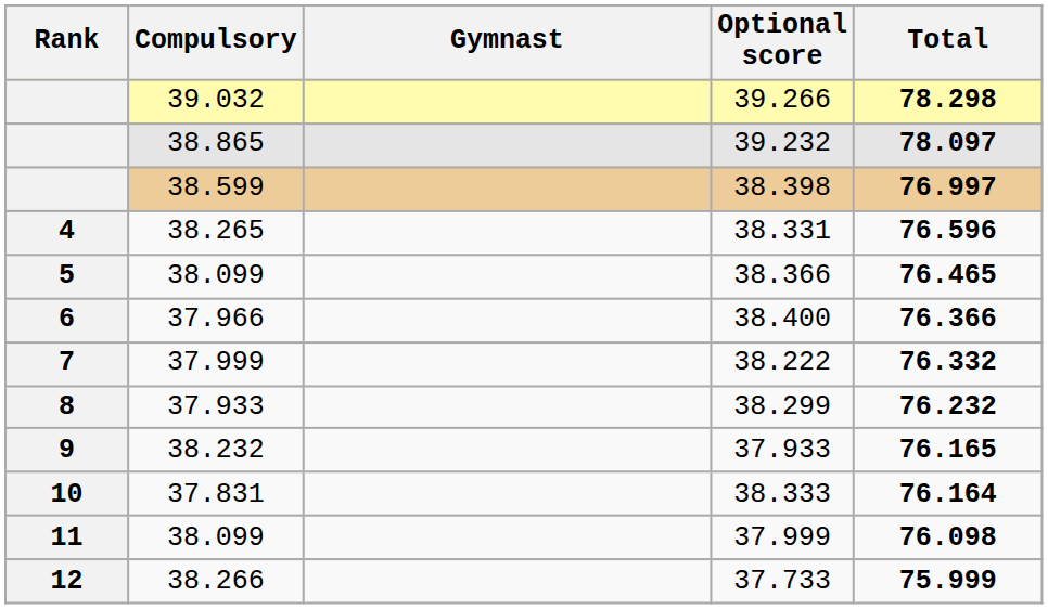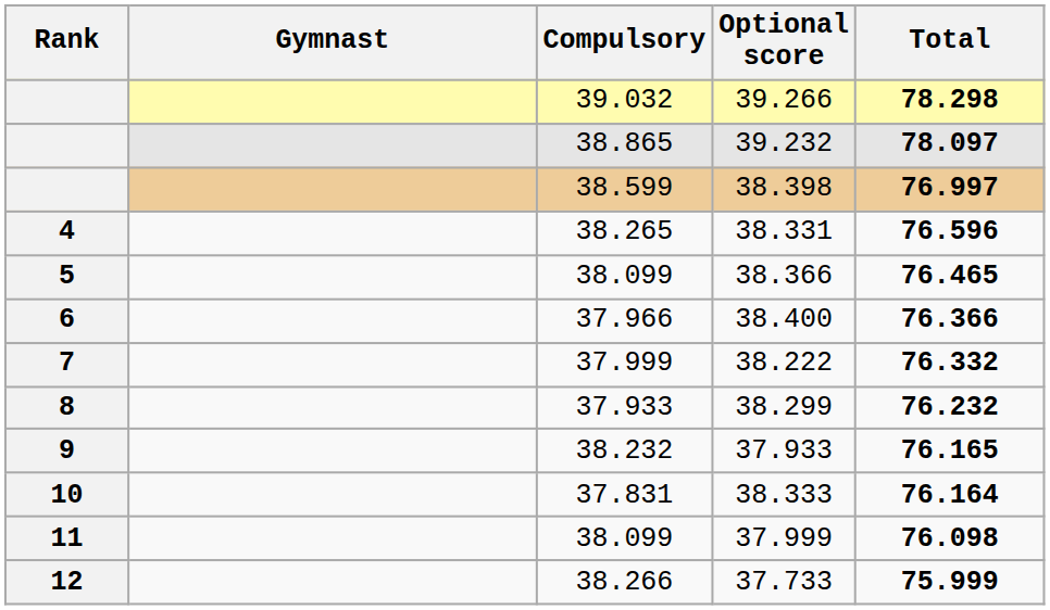 <table class="wikitable sortable" style="text-align:center; font-size:95%">
 <tr>
 <th scope="col" style="width:50px;">Rank</th>
+<th scope="col" style="width:180px;">Gymnast</th>
 <th scope="col" style="width:50px;">Compulsory</th>
-<th scope="col" style="width:180px;">Gymnast</th>
 <th scope="col" style="width:50px;">Optional score</th>
 <th scope="col" style="width:80px;">Total</th>
 </tr>
 <tr style="background:#fffcaf;">
 <th scope=row style="text-align:center"></th>
+<td style="text-align:left;"></td>
 <td>39.032</td>
-<td style="text-align:left;"></td>
 <td>39.266</td>
 <td><strong>78.298</strong></td>
 </tr>
 <tr style="background:#e5e5e5;">
 <th scope=row style="text-align:center"></th>
+<td style="text-align:left;"></td>
 <td>38.865</td>
-<td style="text-align:left;"></td>
 <td>39.232</td>
 <td><strong>78.097</strong></td>
 </tr>
 <tr style="background:#ec9;">
 <th scope=row style="text-align:center"></th>
+<td style="text-align:left;"></td>
 <td>38.599</td>
-<td style="text-align:left;"></td>
 <td>38.398</td>
 <td><strong>76.997</strong></td>
 </tr>
 <tr>
 <th scope=row style="text-align:center">4</th>
+<td style="text-align:left;"></td>
 <td>38.265</td>
-<td style="text-align:left;"></td>
 <td>38.331</td>
 <td><strong>76.596</strong></td>
 </tr>
 <tr>
 <th scope=row style="text-align:center">5</th>
+<td style="text-align:left;"></td>
 <td>38.099</td>
-<td style="text-align:left;"></td>
 <td>38.366</td>
 <td><strong>76.465</strong></td>
 </tr>
 <tr>
 <th scope=row style="text-align:center">6</th>
+<td style="text-align:left;"></td>
 <td>37.966</td>
-<td style="text-align:left;"></td>
 <td>38.400</td>
 <td><strong>76.366</strong></td>
 </tr>
 <tr>
 <th scope=row style="text-align:center">7</th>
+<td style="text-align:left;"></td>
 <td>37.999</td>
-<td style="text-align:left;"></td>
 <td>38.222</td>
 <td><strong>76.332</strong></td>
 </tr>
 <tr>
 <th scope=row style="text-align:center">8</th>
+<td style="text-align:left;"></td>
 <td>37.933</td>
-<td style="text-align:left;"></td>
 <td>38.299</td>
 <td><strong>76.232</strong></td>
 </tr>
 <tr>
 <th scope=row style="text-align:center">9</th>
+<td style="text-align:left;"></td>
 <td>38.232</td>
-<td style="text-align:left;"></td>
 <td>37.933</td>
 <td><strong>76.165</strong></td>
 </tr>
 <tr>
 <th scope=row style="text-align:center">10</th>
+<td style="text-align:left;"></td>
 <td>37.831</td>
-<td style="text-align:left;"></td>
 <td>38.333</td>
 <td><strong>76.164</strong></td>
 </tr>
 <tr>
 <th scope=row style="text-align:center">11</th>
+<td style="text-align:left;"></td>
 <td>38.099</td>
-<td style="text-align:left;"></td>
 <td>37.999</td>
 <td><strong>76.098</strong></td>
 </tr>
 <tr>
 <th scope=row style="text-align:center">12</th>
+<td style="text-align:left;"></td>
 <td>38.266</td>
-<td style="text-align:left;"></td>
 <td>37.733</td>
 <td><strong>75.999</strong></td>
 </tr>
 </table>
